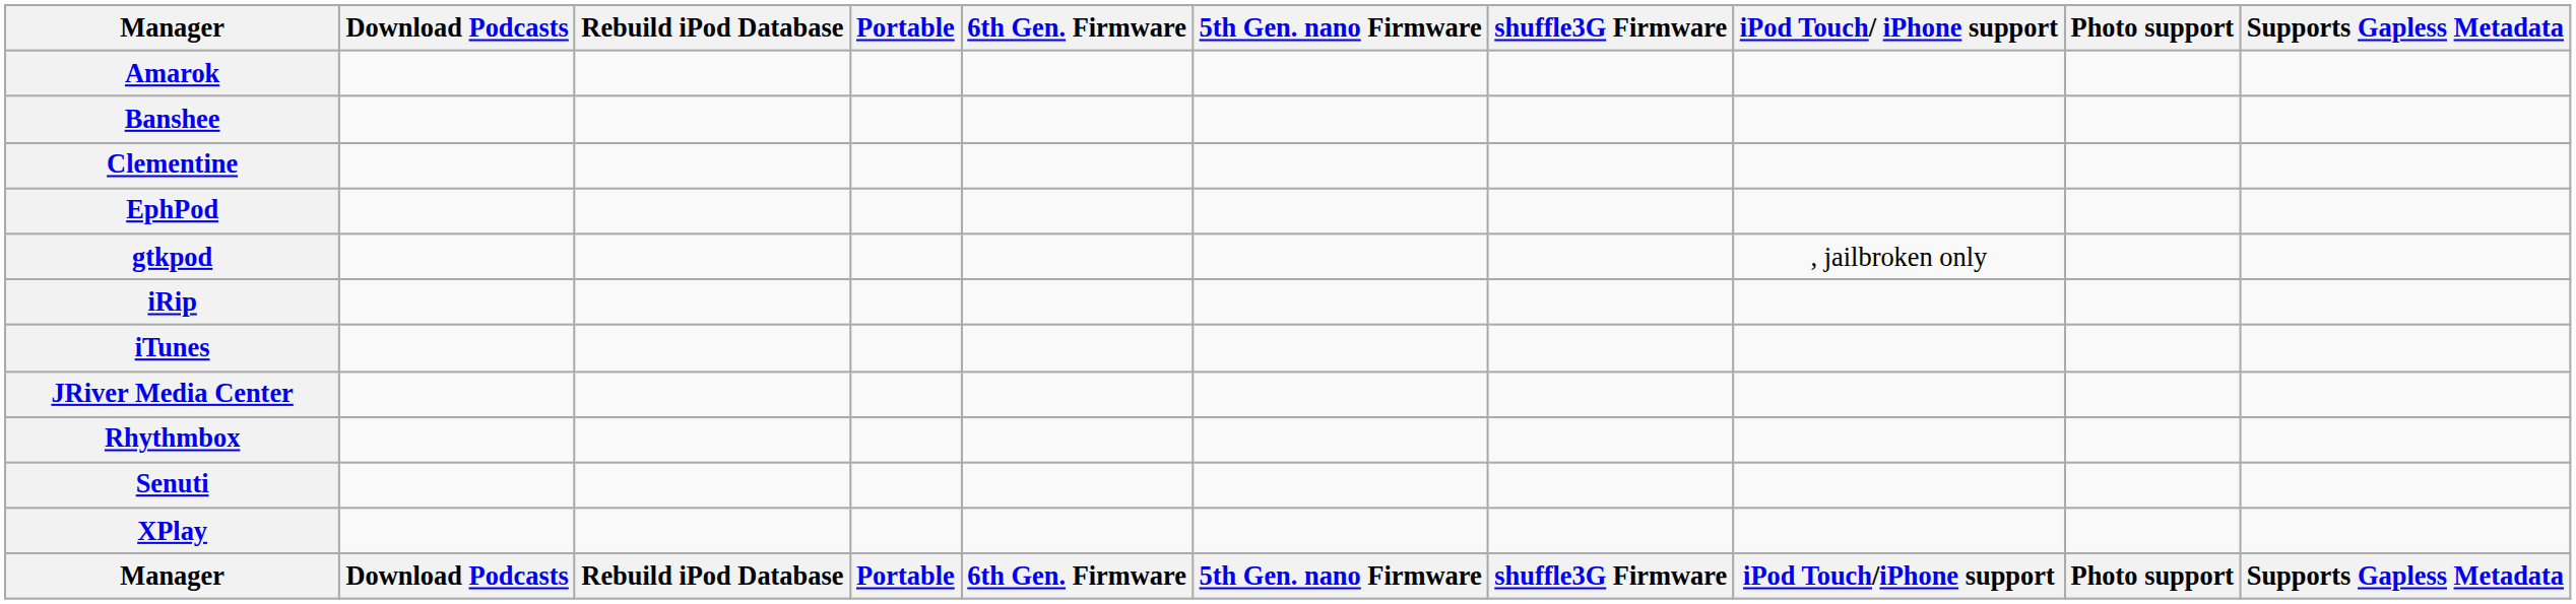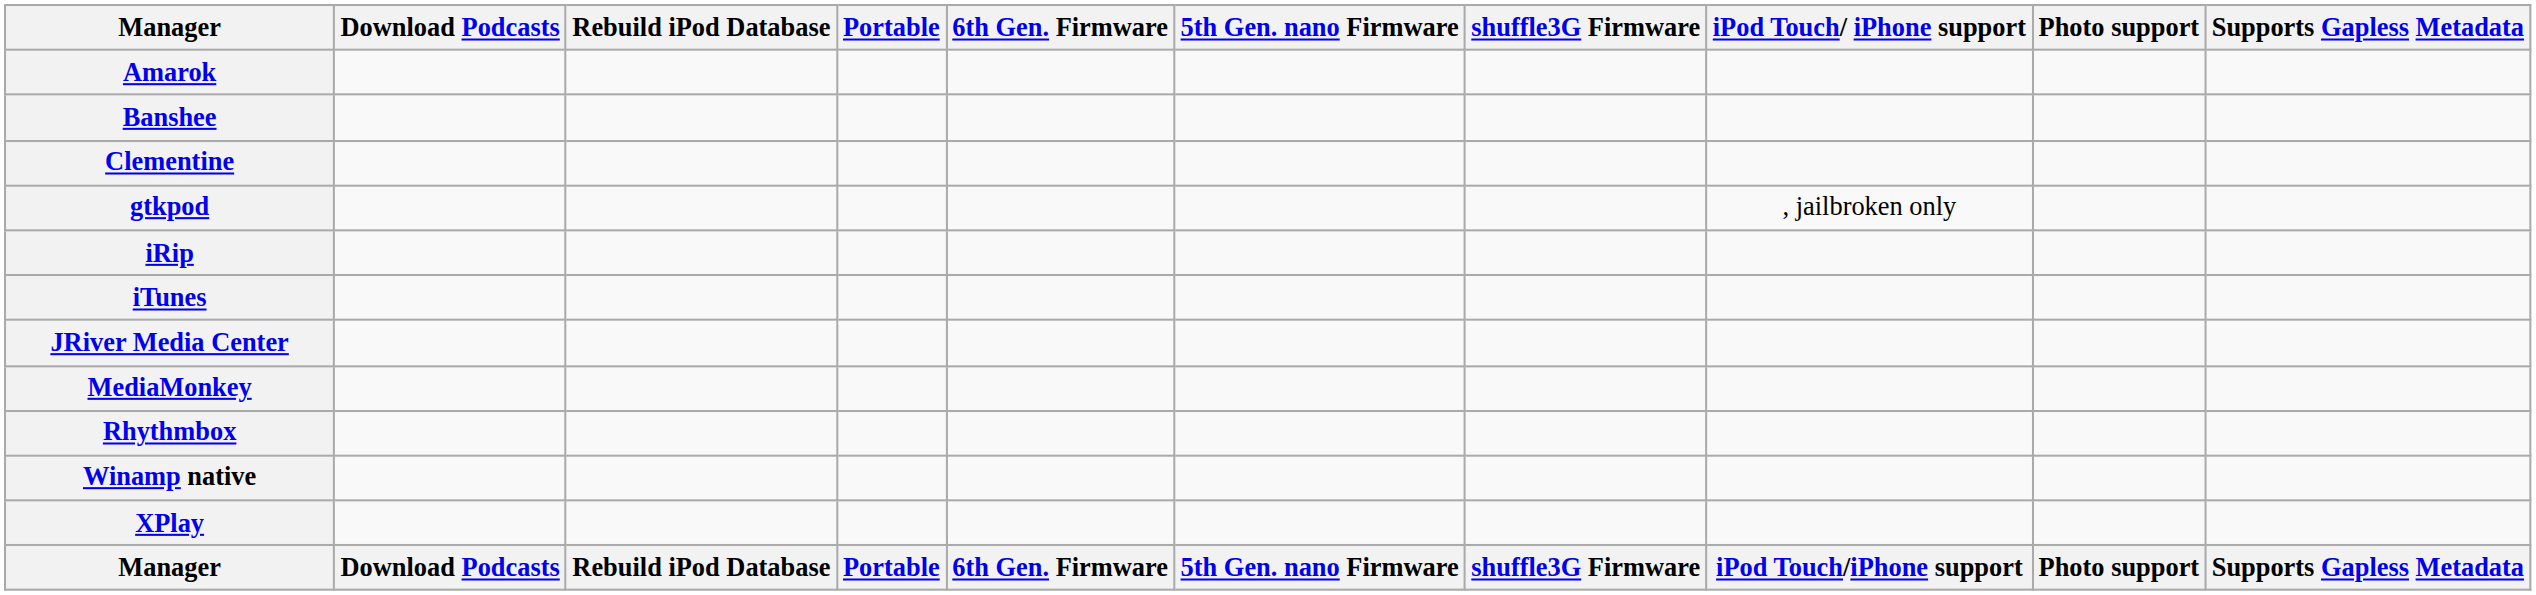 <table class="wikitable sortable" style="font-size: small; width: auto; text-align: center;">
 <tr>
 <th style="width:12em">Manager</th>
 <th>Download <a href='#'>Podcasts</a></th>
 <th>Rebuild iPod Database</th>
 <th><a href='#'>Portable</a></th>
 <th><a href='#'>6th Gen.</a> Firmware</th>
 <th><a href='#'>5th Gen. nano</a> Firmware</th>
 <th><a href='#'>shuffle3G</a> Firmware</th>
 <th><a href='#'>iPod Touch</a>/ <a href='#'>iPhone</a> support</th>
 <th>Photo support</th>
 <th>Supports <a href='#'>Gapless</a> <a href='#'>Metadata</a></th>
 </tr>
 <tr>
 <th><a href='#'>Amarok</a></th>
 <td></td>
 <td></td>
 <td></td>
 <td></td>
 <td></td>
 <td></td>
 <td></td>
 <td></td>
 <td></td>
 </tr>
 <tr>
 <th><a href='#'>Banshee</a></th>
 <td></td>
 <td></td>
 <td></td>
 <td></td>
 <td></td>
 <td></td>
 <td></td>
 <td></td>
 <td></td>
 </tr>
 <tr>
 <th><a href='#'>Clementine</a></th>
-<td></td>
-<td></td>
-<td></td>
-<td></td>
-<td></td>
-<td></td>
-<td></td>
-<td></td>
-<td></td>
-</tr>
-<tr>
-<th><a href='#'>EphPod</a></th>
 <td></td>
 <td></td>
 <td></td>
 <td></td>
 <td></td>
 <td></td>
 <td></td>
 <td></td>
 <td></td>
 </tr>
 <tr>
 <th><a href='#'>gtkpod</a></th>
 <td></td>
 <td></td>
 <td></td>
 <td></td>
 <td></td>
 <td></td>
 <td>, jailbroken only</td>
 <td></td>
 <td></td>
 </tr>
 <tr>
 <th><a href='#'>iRip</a></th>
 <td></td>
 <td></td>
 <td></td>
 <td></td>
 <td></td>
 <td></td>
 <td></td>
 <td></td>
 <td></td>
 </tr>
 <tr>
 <th><a href='#'>iTunes</a></th>
 <td></td>
 <td></td>
 <td></td>
 <td></td>
 <td></td>
 <td></td>
 <td></td>
 <td></td>
 <td></td>
 </tr>
 <tr>
 <th><a href='#'>JRiver Media Center</a></th>
 <td></td>
 <td></td>
 <td></td>
 <td></td>
 <td></td>
 <td></td>
 <td></td>
 <td></td>
 <td></td>
 </tr>
 <tr>
+<th><a href='#'>MediaMonkey</a></th>
+<td></td>
+<td></td>
+<td></td>
+<td></td>
+<td></td>
+<td></td>
+<td></td>
+<td></td>
+<td></td>
+</tr>
+<tr>
 <th><a href='#'>Rhythmbox</a></th>
 <td></td>
 <td></td>
 <td></td>
 <td></td>
 <td></td>
 <td></td>
 <td></td>
 <td></td>
 <td></td>
 </tr>
 <tr>
-<th><a href='#'>Senuti</a></th>
+<th><a href='#'>Winamp</a> native</th>
 <td></td>
 <td></td>
 <td></td>
 <td></td>
 <td></td>
 <td></td>
 <td></td>
 <td></td>
 <td></td>
 </tr>
 <tr>
 <th><a href='#'>XPlay</a></th>
 <td></td>
 <td></td>
 <td></td>
 <td></td>
 <td></td>
 <td></td>
 <td></td>
 <td></td>
 <td></td>
 </tr>
 <tr class="sortbottom">
 <th>Manager</th>
 <th>Download <a href='#'>Podcasts</a></th>
 <th>Rebuild iPod Database</th>
 <th><a href='#'>Portable</a></th>
 <th><a href='#'>6th Gen.</a> Firmware</th>
 <th><a href='#'>5th Gen. nano</a> Firmware</th>
 <th><a href='#'>shuffle3G</a> Firmware</th>
 <th><a href='#'>iPod Touch</a>/<a href='#'>iPhone</a> support</th>
 <th>Photo support</th>
 <th>Supports <a href='#'>Gapless</a> <a href='#'>Metadata</a></th>
 </tr>
 </table>
